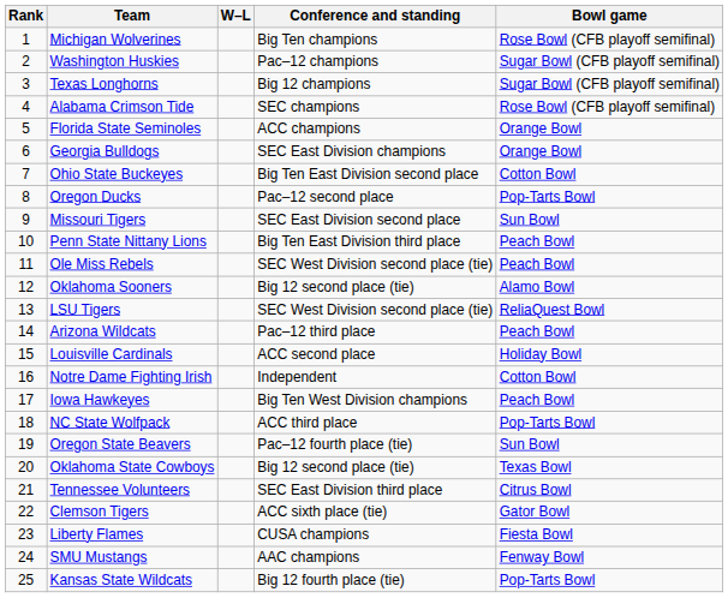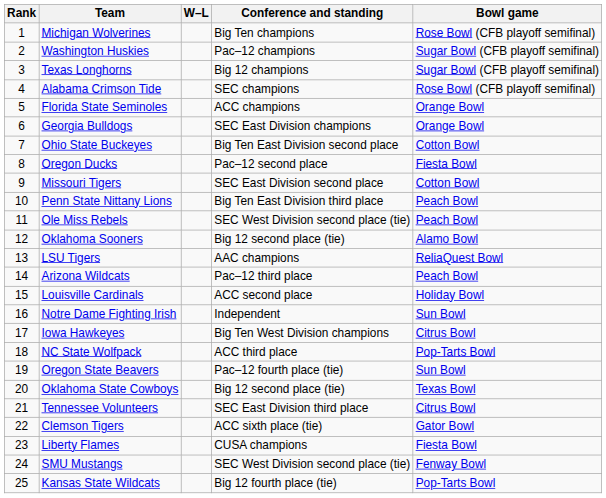 <table class="wikitable sortable">
 <tr>
 <th>Rank</th>
 <th>Team</th>
 <th>W–L</th>
 <th>Conference and standing</th>
 <th>Bowl game</th>
 </tr>
 <tr>
 <td align=center>1</td>
 <td><a href='#'>Michigan Wolverines</a></td>
 <td align="center"></td>
 <td>Big Ten champions</td>
 <td><a href='#'>Rose Bowl</a> (CFB playoff semifinal)</td>
 </tr>
 <tr>
 <td align=center>2</td>
 <td><a href='#'>Washington Huskies</a></td>
 <td align="center"></td>
 <td>Pac–12 champions</td>
 <td><a href='#'>Sugar Bowl</a> (CFB playoff semifinal)</td>
 </tr>
 <tr>
 <td align=center>3</td>
 <td><a href='#'>Texas Longhorns</a></td>
 <td align="center"></td>
 <td>Big 12 champions</td>
 <td><a href='#'>Sugar Bowl</a> (CFB playoff semifinal)</td>
 </tr>
 <tr>
 <td align=center>4</td>
 <td><a href='#'>Alabama Crimson Tide</a></td>
 <td align="center"></td>
 <td>SEC champions</td>
 <td><a href='#'>Rose Bowl</a> (CFB playoff semifinal)</td>
 </tr>
 <tr>
 <td align=center>5</td>
 <td><a href='#'>Florida State Seminoles</a></td>
 <td align="center"></td>
 <td>ACC champions</td>
 <td><a href='#'>Orange Bowl</a></td>
 </tr>
 <tr>
 <td align=center>6</td>
 <td><a href='#'>Georgia Bulldogs</a></td>
 <td align="center"></td>
 <td>SEC East Division champions</td>
 <td><a href='#'>Orange Bowl</a></td>
 </tr>
 <tr>
 <td align=center>7</td>
 <td><a href='#'>Ohio State Buckeyes</a></td>
 <td align="center"></td>
 <td>Big Ten East Division second place</td>
 <td><a href='#'>Cotton Bowl</a></td>
 </tr>
 <tr>
 <td align=center>8</td>
 <td><a href='#'>Oregon Ducks</a></td>
 <td align="center"></td>
 <td>Pac–12 second place</td>
-<td><a href='#'>Pop-Tarts Bowl</a></td>
+<td><a href='#'>Fiesta Bowl</a></td>
 </tr>
 <tr>
 <td align=center>9</td>
 <td><a href='#'>Missouri Tigers</a></td>
 <td align="center"></td>
 <td>SEC East Division second place</td>
-<td><a href='#'>Sun Bowl</a></td>
+<td><a href='#'>Cotton Bowl</a></td>
 </tr>
 <tr>
 <td align=center>10</td>
 <td><a href='#'>Penn State Nittany Lions</a></td>
 <td align="center"></td>
 <td>Big Ten East Division third place</td>
 <td><a href='#'>Peach Bowl</a></td>
 </tr>
 <tr>
 <td align=center>11</td>
 <td><a href='#'>Ole Miss Rebels</a></td>
 <td align="center"></td>
 <td>SEC West Division second place (tie)</td>
 <td><a href='#'>Peach Bowl</a></td>
 </tr>
 <tr>
 <td align=center>12</td>
 <td><a href='#'>Oklahoma Sooners</a></td>
 <td align="center"></td>
 <td>Big 12 second place (tie)</td>
 <td><a href='#'>Alamo Bowl</a></td>
 </tr>
 <tr>
 <td align=center>13</td>
 <td><a href='#'>LSU Tigers</a></td>
 <td align="center"></td>
-<td>SEC West Division second place (tie)</td>
+<td>AAC champions</td>
 <td><a href='#'>ReliaQuest Bowl</a></td>
 </tr>
 <tr>
 <td align=center>14</td>
 <td><a href='#'>Arizona Wildcats</a></td>
 <td align="center"></td>
 <td>Pac–12 third place</td>
 <td><a href='#'>Peach Bowl</a></td>
 </tr>
 <tr>
 <td align=center>15</td>
 <td><a href='#'>Louisville Cardinals</a></td>
 <td align="center"></td>
 <td>ACC second place</td>
 <td><a href='#'>Holiday Bowl</a></td>
 </tr>
 <tr>
 <td align=center>16</td>
 <td><a href='#'>Notre Dame Fighting Irish</a></td>
 <td align="center"></td>
 <td>Independent</td>
-<td><a href='#'>Cotton Bowl</a></td>
+<td><a href='#'>Sun Bowl</a></td>
 </tr>
 <tr>
 <td align=center>17</td>
 <td><a href='#'>Iowa Hawkeyes</a></td>
 <td align="center"></td>
 <td>Big Ten West Division champions</td>
-<td><a href='#'>Peach Bowl</a></td>
+<td><a href='#'>Citrus Bowl</a></td>
 </tr>
 <tr>
 <td align=center>18</td>
 <td><a href='#'>NC State Wolfpack</a></td>
 <td align="center"></td>
 <td>ACC third place</td>
 <td><a href='#'>Pop-Tarts Bowl</a></td>
 </tr>
 <tr>
 <td align=center>19</td>
 <td><a href='#'>Oregon State Beavers</a></td>
 <td align="center"></td>
 <td>Pac–12 fourth place (tie)</td>
 <td><a href='#'>Sun Bowl</a></td>
 </tr>
 <tr>
 <td align=center>20</td>
 <td><a href='#'>Oklahoma State Cowboys</a></td>
 <td align="center"></td>
 <td>Big 12 second place (tie)</td>
 <td><a href='#'>Texas Bowl</a></td>
 </tr>
 <tr>
 <td align=center>21</td>
 <td><a href='#'>Tennessee Volunteers</a></td>
 <td align="center"></td>
 <td>SEC East Division third place</td>
 <td><a href='#'>Citrus Bowl</a></td>
 </tr>
 <tr>
 <td align=center>22</td>
 <td><a href='#'>Clemson Tigers</a></td>
 <td align="center"></td>
 <td>ACC sixth place (tie)</td>
 <td><a href='#'>Gator Bowl</a></td>
 </tr>
 <tr>
 <td align=center>23</td>
 <td><a href='#'>Liberty Flames</a></td>
 <td align="center"></td>
 <td>CUSA champions</td>
 <td><a href='#'>Fiesta Bowl</a></td>
 </tr>
 <tr>
 <td align=center>24</td>
 <td><a href='#'>SMU Mustangs</a></td>
 <td align="center"></td>
-<td>AAC champions</td>
+<td>SEC West Division second place (tie)</td>
 <td><a href='#'>Fenway Bowl</a></td>
 </tr>
 <tr>
 <td align=center>25</td>
 <td><a href='#'>Kansas State Wildcats</a></td>
 <td align="center"></td>
 <td>Big 12 fourth place (tie)</td>
 <td><a href='#'>Pop-Tarts Bowl</a></td>
 </tr>
 </table>
